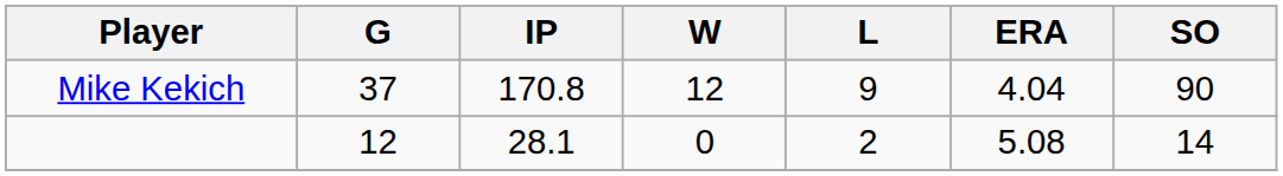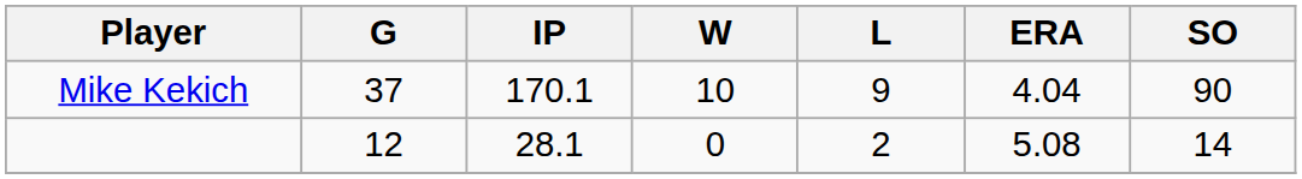 <table class="wikitable sortable">
 <tr>
 <th bgcolor="#DDDDFF" width="16%">Player</th>
 <th bgcolor="#DDDDFF" width="9%">G</th>
 <th bgcolor="#DDDDFF" width="9%">IP</th>
 <th bgcolor="#DDDDFF" width="9%">W</th>
 <th bgcolor="#DDDDFF" width="9%">L</th>
 <th bgcolor="#DDDDFF" width="9%">ERA</th>
 <th bgcolor="#DDDDFF" width="9%">SO</th>
 </tr>
 <tr align="center">
 <td><a href='#'>Mike Kekich</a></td>
 <td>37</td>
-<td>170.8</td>
-<td>12</td>
+<td>170.1</td>
+<td>10</td>
 <td>9</td>
 <td>4.04</td>
 <td>90</td>
 </tr>
 <tr align="center">
 <td></td>
 <td>12</td>
 <td>28.1</td>
 <td>0</td>
 <td>2</td>
 <td>5.08</td>
 <td>14</td>
 </tr>
 <tr align="center">
 </tr>
 </table>
